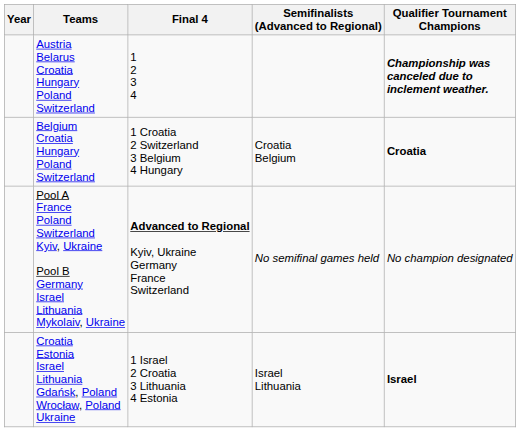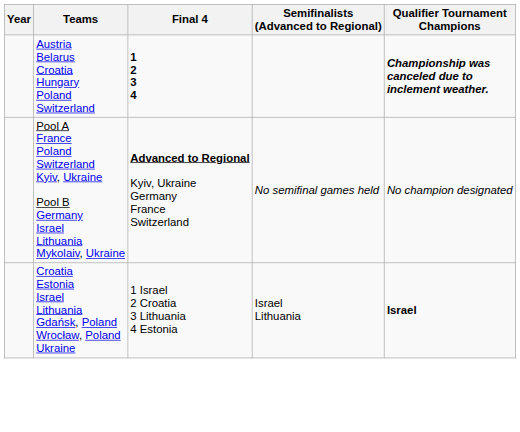 <table class="wikitable">
 <tr>
 <th>Year</th>
 <th>Teams</th>
 <th>Final 4</th>
 <th>Semifinalists<br>(Advanced to Regional)</th>
 <th>Qualifier Tournament<br>Champions</th>
 </tr>
 <tr>
 <td></td>
 <td> <a href='#'>Austria</a><br> <a href='#'>Belarus</a><br> <a href='#'>Croatia</a><br> <a href='#'>Hungary</a><br> <a href='#'>Poland</a><br> <a href='#'>Switzerland</a></td>
-<td>1 <br>2 <br>3 <br>4 </td>
+<td><strong>1 <br>2 <br>3 <br>4 </strong></td>
 <td><br></td>
 <td><strong><em>Championship was<br>canceled due to<br>inclement weather.</em></strong></td>
-</tr>
-<tr>
-<td></td>
-<td> <a href='#'>Belgium</a><br> <a href='#'>Croatia</a><br> <a href='#'>Hungary</a><br> <a href='#'>Poland</a><br> <a href='#'>Switzerland</a></td>
-<td>1  Croatia<br>2  Switzerland<br>3  Belgium<br>4  Hungary</td>
-<td> Croatia<br> Belgium</td>
-<td> <strong>Croatia</strong></td>
 </tr>
 <tr>
 <td></td>
 <td><u>Pool A</u><br> <a href='#'>France</a><br> <a href='#'>Poland</a><br> <a href='#'>Switzerland</a><br> <a href='#'>Kyiv</a>, <a href='#'>Ukraine</a><br><br><u>Pool B</u><br> <a href='#'>Germany</a><br> <a href='#'>Israel</a><br> <a href='#'>Lithuania</a><br> <a href='#'>Mykolaiv</a>, <a href='#'>Ukraine</a></td>
 <td><u><strong>Advanced to Regional</strong></u><br><br> Kyiv, Ukraine<br> Germany<br> France<br> Switzerland</td>
 <td><em>No semifinal games held</em></td>
 <td><em>No champion designated</em></td>
 </tr>
 <tr>
 <td></td>
 <td> <a href='#'>Croatia</a><br> <a href='#'>Estonia</a><br> <a href='#'>Israel</a><br> <a href='#'>Lithuania</a><br> <a href='#'>Gdańsk</a>, <a href='#'>Poland</a><br> <a href='#'>Wrocław</a>, <a href='#'>Poland</a><br> <a href='#'>Ukraine</a></td>
 <td>1  Israel<br>2  Croatia<br>3  Lithuania<br>4  Estonia</td>
 <td> Israel<br> Lithuania</td>
 <td> <strong>Israel</strong></td>
 </tr>
 </table>
